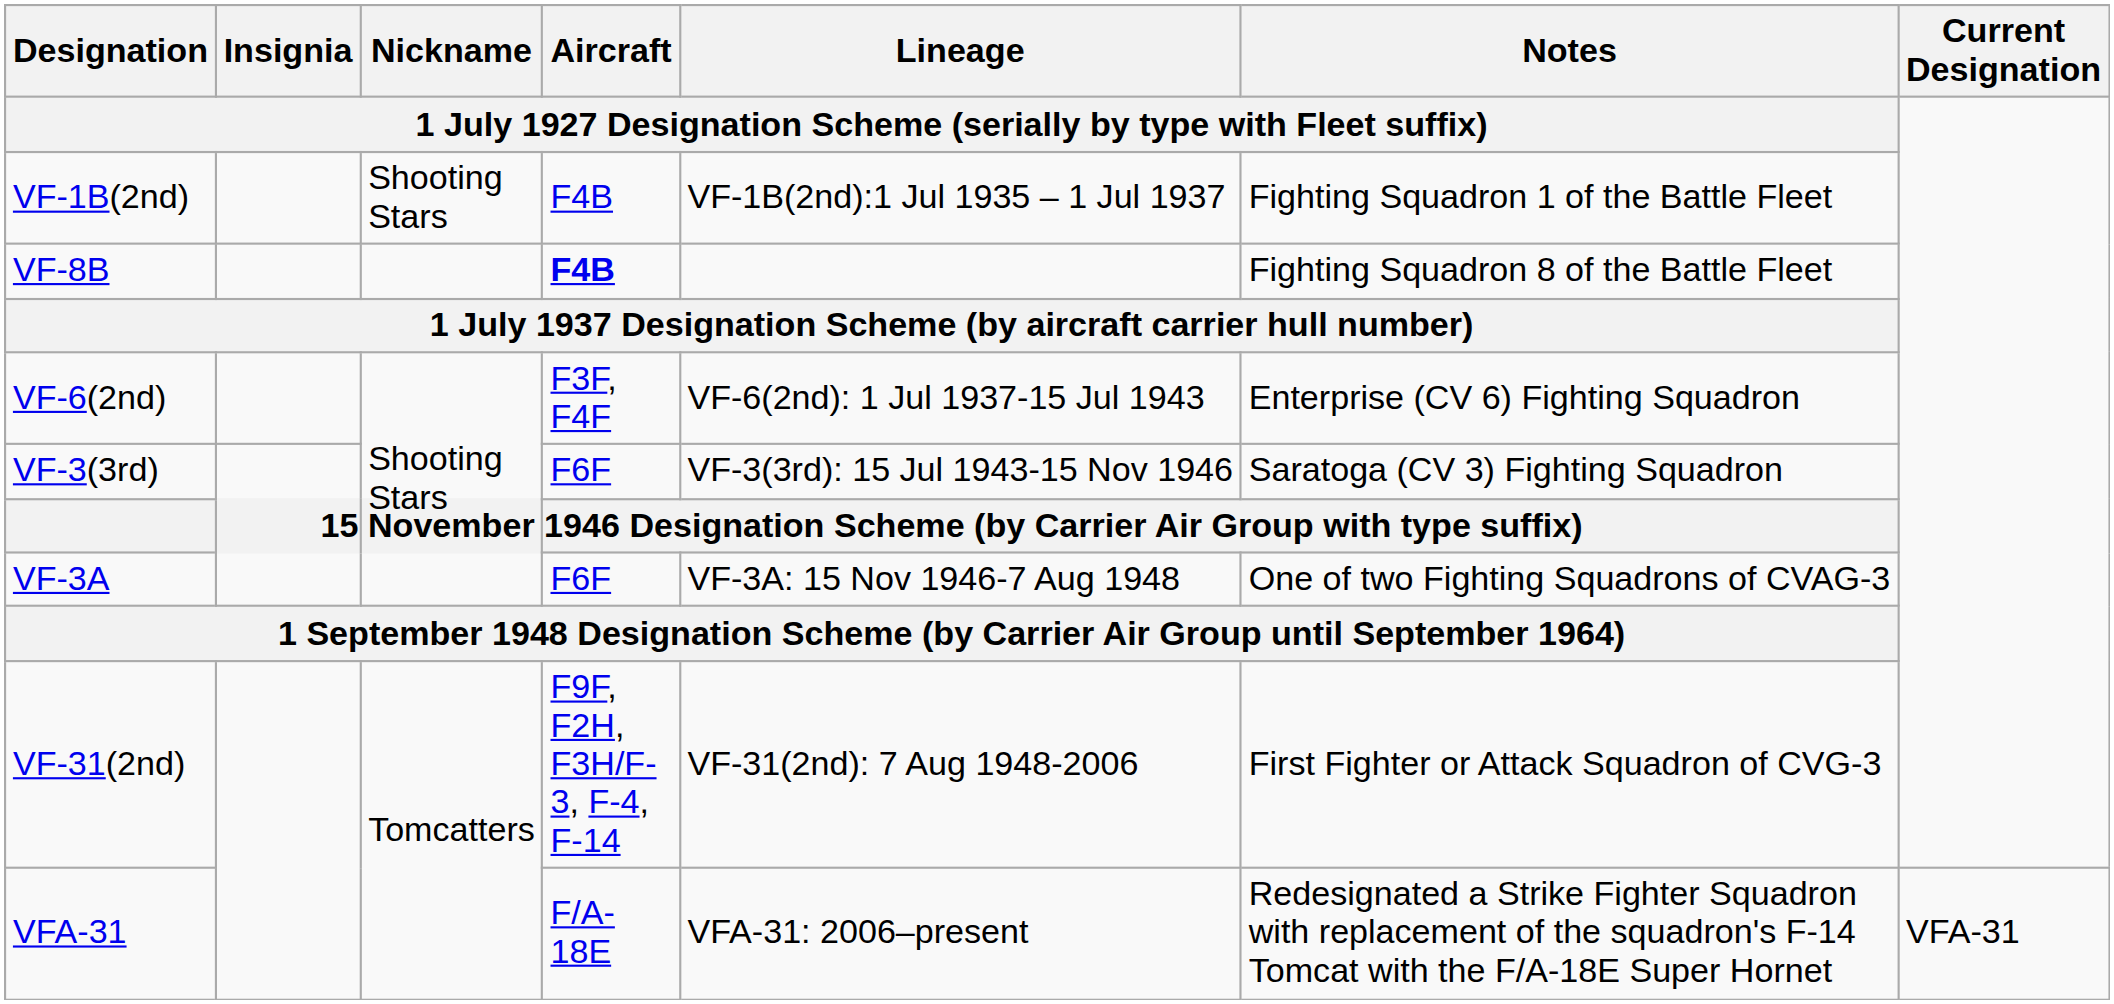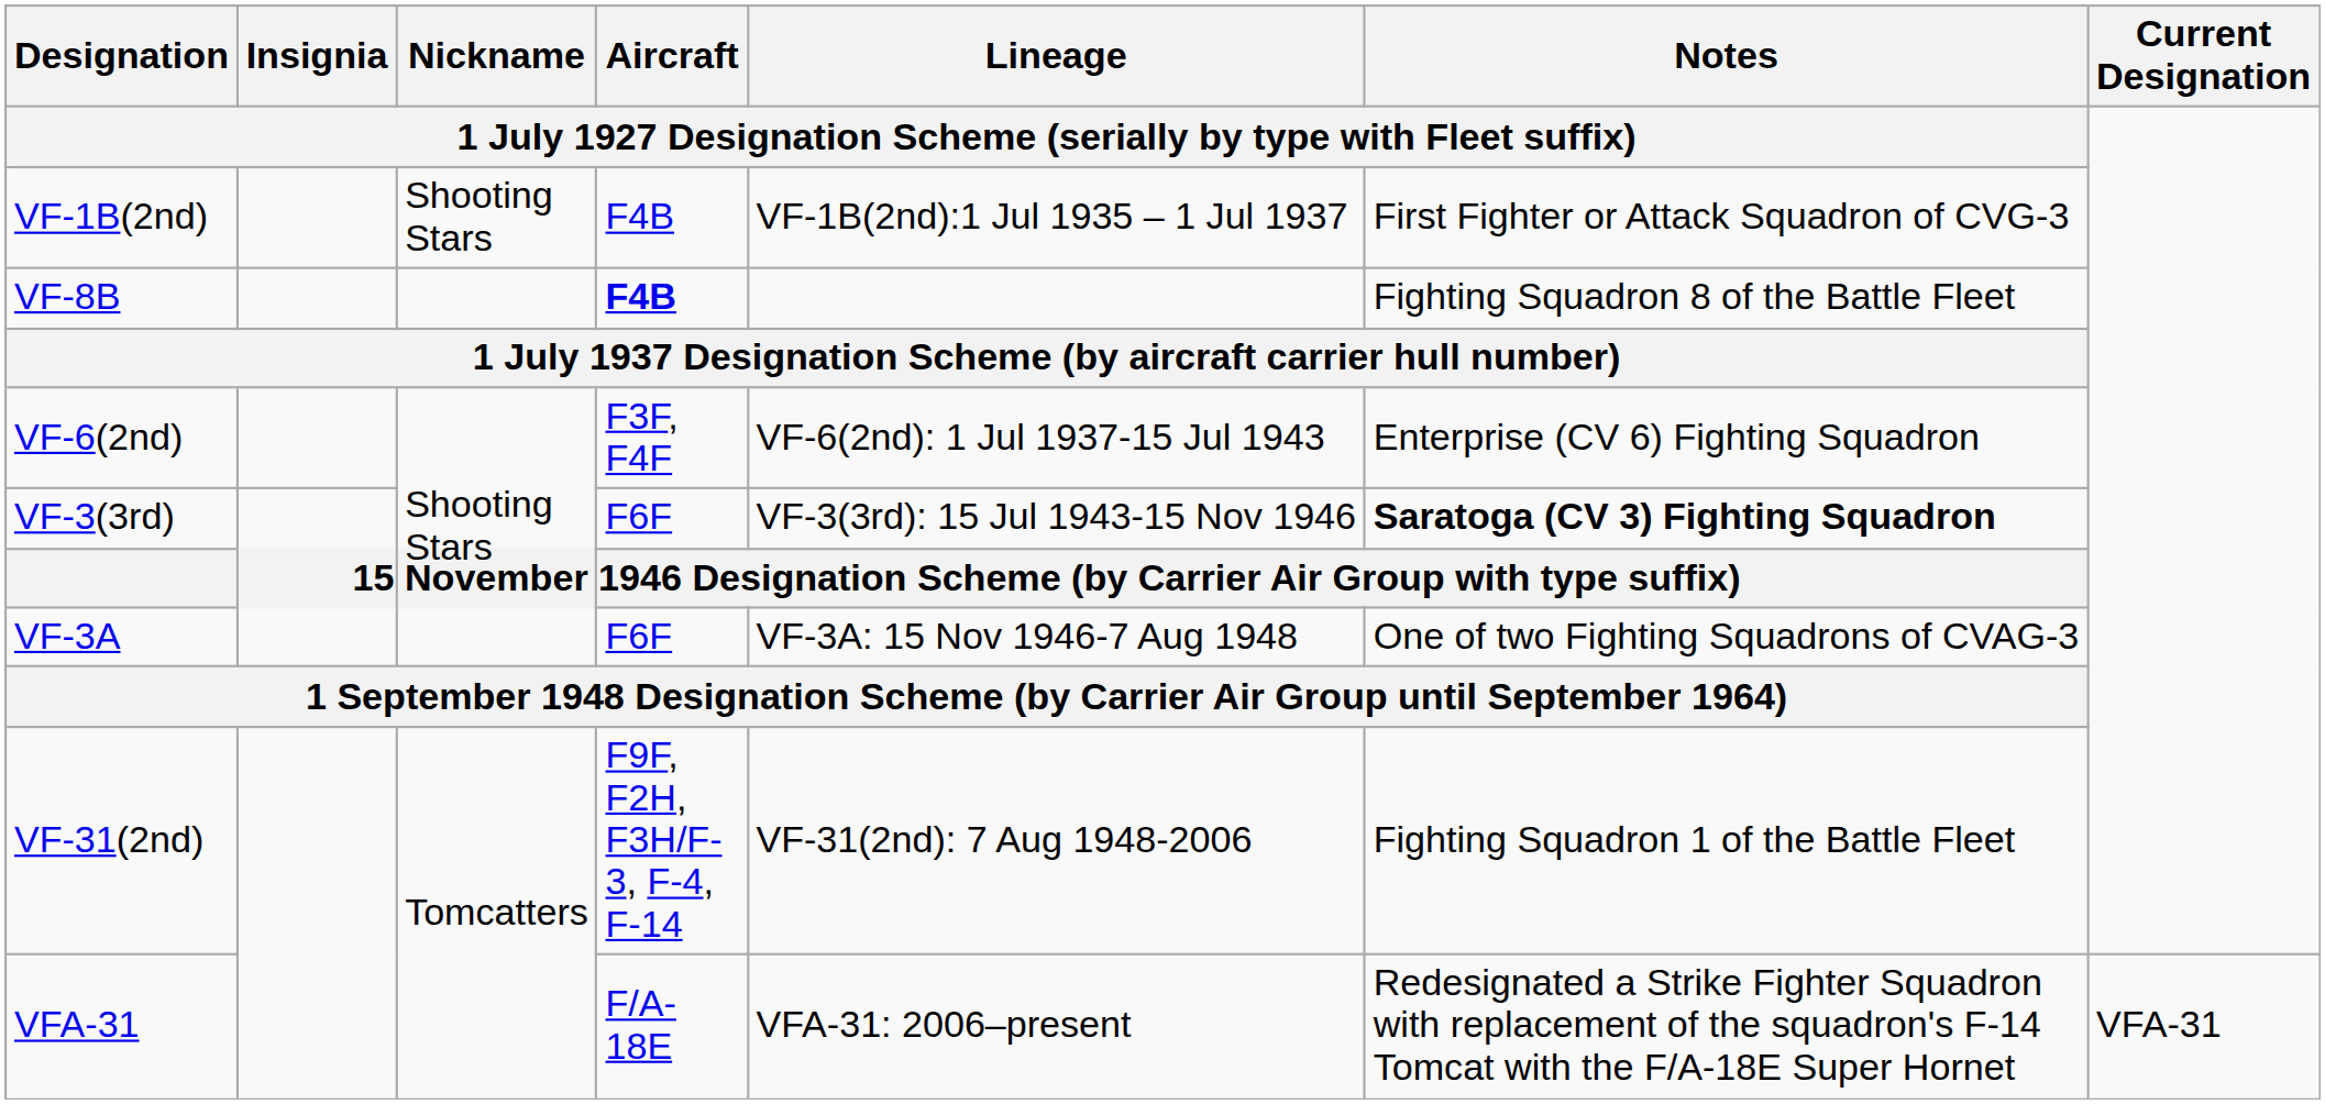 <table class="wikitable">
 <tr>
 <th>Designation</th>
 <th>Insignia</th>
 <th>Nickname</th>
 <th>Aircraft</th>
 <th>Lineage</th>
 <th>Notes</th>
 <th>Current Designation</th>
 </tr>
 <tr>
 <th colspan=6>1 July 1927 Designation Scheme (serially by type with Fleet suffix)</th>
 </tr>
 <tr>
 <td><a href='#'>VF-1B</a>(2nd)</td>
 <td></td>
 <td>Shooting Stars</td>
 <td><a href='#'>F4B</a></td>
 <td style="white-space: nowrap;">VF-1B(2nd):1 Jul 1935 – 1 Jul 1937</td>
-<td>Fighting Squadron 1 of the Battle Fleet</td>
+<td>First Fighter or Attack Squadron of CVG-3</td>
 </tr>
 <tr>
 <td><a href='#'>VF-8B</a></td>
 <td></td>
 <td></td>
 <td><strong><a href='#'>F4B</a></strong></td>
 <td></td>
 <td>Fighting Squadron 8 of the Battle Fleet</td>
 </tr>
 <tr>
 <th colspan=6>1 July 1937 Designation Scheme (by aircraft carrier hull number)</th>
 </tr>
 <tr>
 <td><a href='#'>VF-6</a>(2nd)</td>
 <td></td>
 <td rowspan="4">Shooting Stars</td>
 <td><a href='#'>F3F</a>, <a href='#'>F4F</a></td>
 <td>VF-6(2nd): 1 Jul 1937-15 Jul 1943</td>
 <td>Enterprise (CV 6) Fighting Squadron </td>
 </tr>
 <tr>
 <td><a href='#'>VF-3</a>(3rd)</td>
 <td rowspan="3"></td>
 <td><a href='#'>F6F</a></td>
 <td style="white-space: nowrap;">VF-3(3rd): 15 Jul 1943-15 Nov 1946</td>
-<td style="white-space: nowrap;">Saratoga (CV 3) Fighting Squadron </td>
+<td style="white-space: nowrap;"><strong>Saratoga (CV 3) Fighting Squadron </strong></td>
 </tr>
 <tr>
 <th colspan=6>15 November 1946 Designation Scheme (by Carrier Air Group with type suffix)</th>
 </tr>
 <tr>
 <td><a href='#'>VF-3A</a></td>
 <td><a href='#'>F6F</a></td>
 <td>VF-3A: 15 Nov 1946-7 Aug 1948</td>
 <td style="white-space: nowrap;">One of two Fighting Squadrons of CVAG-3</td>
 </tr>
 <tr>
 <th colspan=6>1 September 1948 Designation Scheme (by Carrier Air Group until September 1964)</th>
 </tr>
 <tr>
 <td><a href='#'>VF-31</a>(2nd)</td>
 <td rowspan="2"></td>
 <td rowspan="2">Tomcatters</td>
 <td><a href='#'>F9F</a>, <a href='#'>F2H</a>, <a href='#'>F3H/F-3</a>, <a href='#'>F-4</a>, <a href='#'>F-14</a></td>
 <td>VF-31(2nd): 7 Aug 1948-2006</td>
-<td>First Fighter or Attack Squadron of CVG-3</td>
+<td>Fighting Squadron 1 of the Battle Fleet</td>
 </tr>
 <tr>
 <td><a href='#'>VFA-31</a></td>
 <td><a href='#'>F/A-18E</a></td>
 <td>VFA-31: 2006–present</td>
 <td>Redesignated a Strike Fighter Squadron with replacement of the squadron's F-14 Tomcat with the F/A-18E Super Hornet</td>
 <td>VFA-31</td>
 </tr>
 </table>
